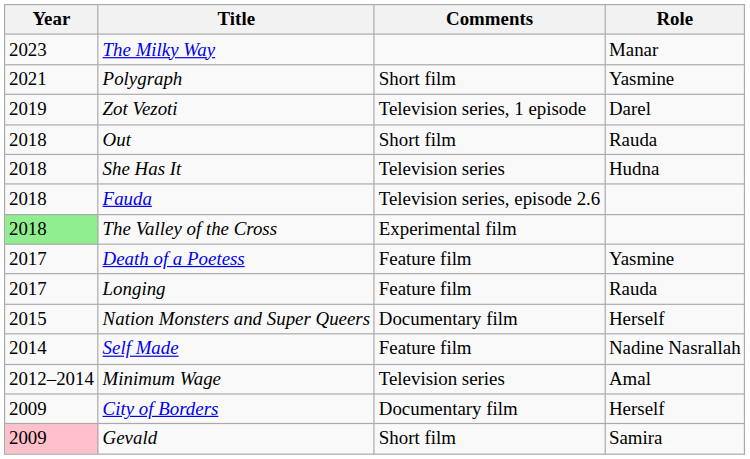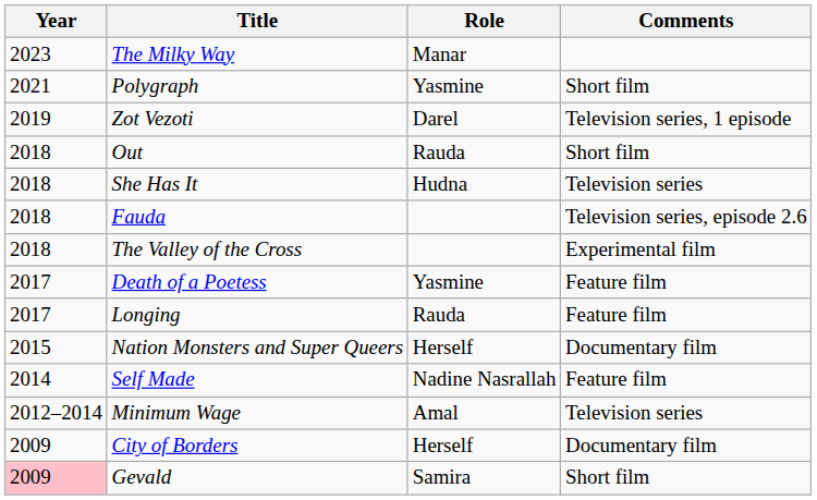 <table class="wikitable sortable" style="margin-bottom: 10px;">
 <tr>
 <th>Year</th>
 <th>Title</th>
+<th>Role</th>
 <th>Comments</th>
-<th>Role</th>
 </tr>
 <tr>
 <td>2023</td>
 <td><em><a href='#'>The Milky Way</a></em></td>
+<td>Manar</td>
 <td></td>
-<td>Manar</td>
 </tr>
 <tr>
 <td>2021</td>
 <td><em>Polygraph</em></td>
+<td>Yasmine</td>
 <td>Short film</td>
-<td>Yasmine</td>
 </tr>
 <tr>
 <td>2019</td>
 <td><em>Zot Vezoti</em></td>
+<td>Darel</td>
 <td>Television series, 1 episode</td>
-<td>Darel</td>
 </tr>
 <tr>
 <td>2018</td>
 <td><em>Out</em></td>
+<td>Rauda</td>
 <td>Short film</td>
-<td>Rauda</td>
 </tr>
 <tr>
 <td>2018</td>
 <td><em>She Has It</em></td>
+<td>Hudna</td>
 <td>Television series</td>
-<td>Hudna</td>
 </tr>
 <tr>
 <td>2018</td>
 <td><em><a href='#'>Fauda</a></em></td>
+<td></td>
 <td>Television series, episode 2.6</td>
-<td></td>
 </tr>
 <tr>
-<td style="background: lightgreen;">2018</td>
+<td>2018</td>
 <td><em>The Valley of the Cross</em></td>
+<td></td>
 <td>Experimental film</td>
-<td></td>
 </tr>
 <tr>
 <td>2017</td>
 <td><em><a href='#'>Death of a Poetess</a></em></td>
+<td>Yasmine</td>
 <td>Feature film</td>
-<td>Yasmine</td>
 </tr>
 <tr>
 <td>2017</td>
 <td><em>Longing</em></td>
+<td>Rauda</td>
 <td>Feature film</td>
-<td>Rauda</td>
 </tr>
 <tr>
 <td>2015</td>
 <td><em>Nation Monsters and Super Queers</em></td>
+<td>Herself</td>
 <td>Documentary film</td>
-<td>Herself</td>
 </tr>
 <tr>
 <td>2014</td>
 <td><em><a href='#'>Self Made</a></em></td>
+<td>Nadine Nasrallah</td>
 <td>Feature film</td>
-<td>Nadine Nasrallah</td>
 </tr>
 <tr>
 <td>2012–2014</td>
 <td><em>Minimum Wage</em></td>
+<td>Amal</td>
 <td>Television series</td>
-<td>Amal</td>
 </tr>
 <tr>
 <td>2009</td>
 <td><em><a href='#'>City of Borders</a></em></td>
+<td>Herself</td>
 <td>Documentary film</td>
-<td>Herself</td>
 </tr>
 <tr>
 <td style="background: pink;">2009</td>
 <td><em>Gevald</em></td>
+<td>Samira</td>
 <td>Short film</td>
-<td>Samira</td>
 </tr>
 </table>
